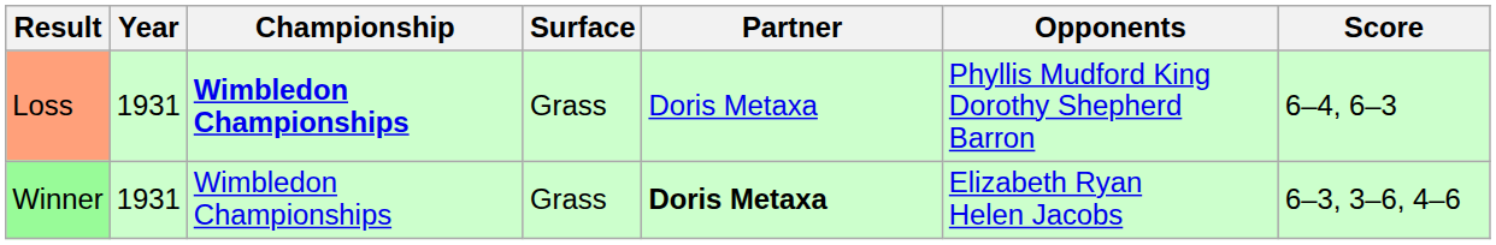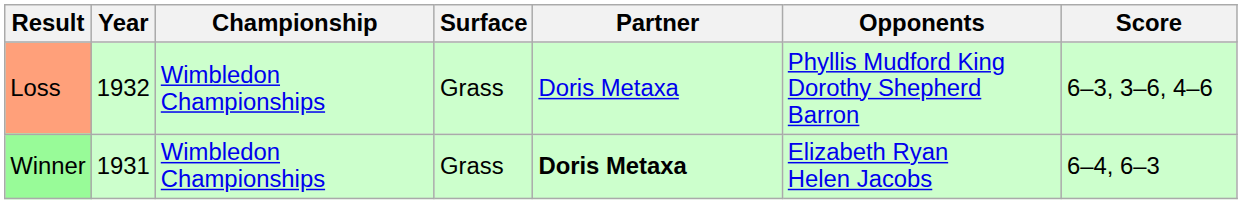 <table class="sortable wikitable">
 <tr>
 <th style="width:40px">Result</th>
 <th style="width:30px">Year</th>
 <th style="width:180px">Championship</th>
 <th style="width:50px">Surface</th>
 <th style="width:160px">Partner</th>
 <th style="width:180px">Opponents</th>
 <th style="width:110px" class="unsortable">Score</th>
 </tr>
 <tr style="background:#cfc;">
 <td style="background:#ffa07a;">Loss</td>
-<td>1931</td>
-<td><strong><a href='#'>Wimbledon Championships</a></strong></td>
+<td>1932</td>
+<td><a href='#'>Wimbledon Championships</a></td>
 <td>Grass</td>
 <td> <a href='#'>Doris Metaxa</a></td>
 <td> <a href='#'>Phyllis Mudford King</a> <br>   <a href='#'>Dorothy Shepherd Barron</a></td>
-<td>6–4, 6–3</td>
+<td>6–3, 3–6, 4–6</td>
 </tr>
 <tr style="background:#cfc;">
 <td bgcolor="98FB98">Winner</td>
 <td>1931</td>
 <td><a href='#'>Wimbledon Championships</a></td>
 <td>Grass</td>
 <td><strong> Doris Metaxa</strong></td>
 <td> <a href='#'>Elizabeth Ryan</a> <br>  <a href='#'>Helen Jacobs</a></td>
-<td>6–3, 3–6, 4–6</td>
+<td>6–4, 6–3</td>
 </tr>
 </table>
